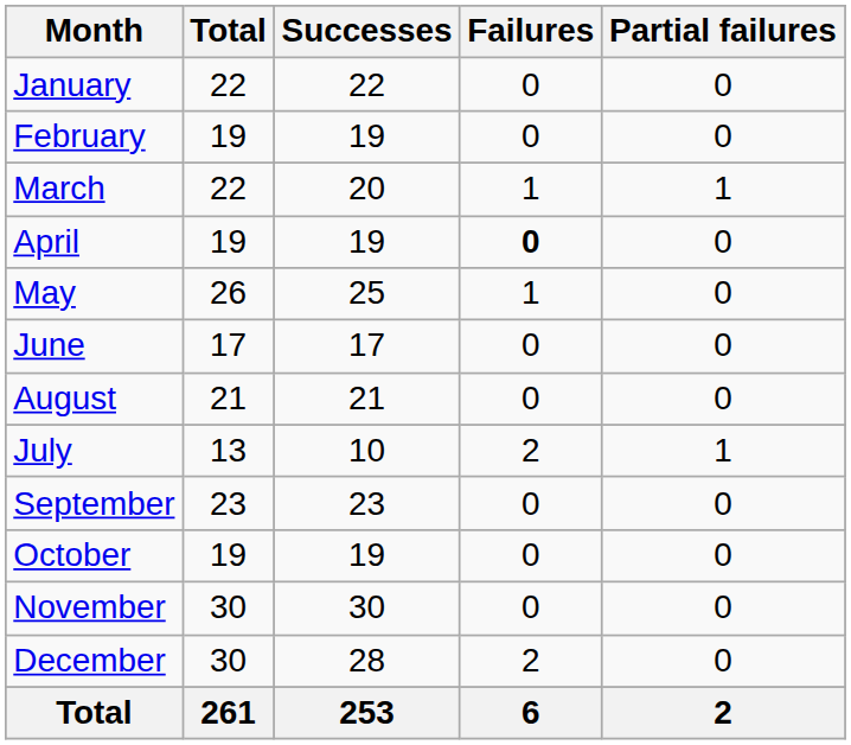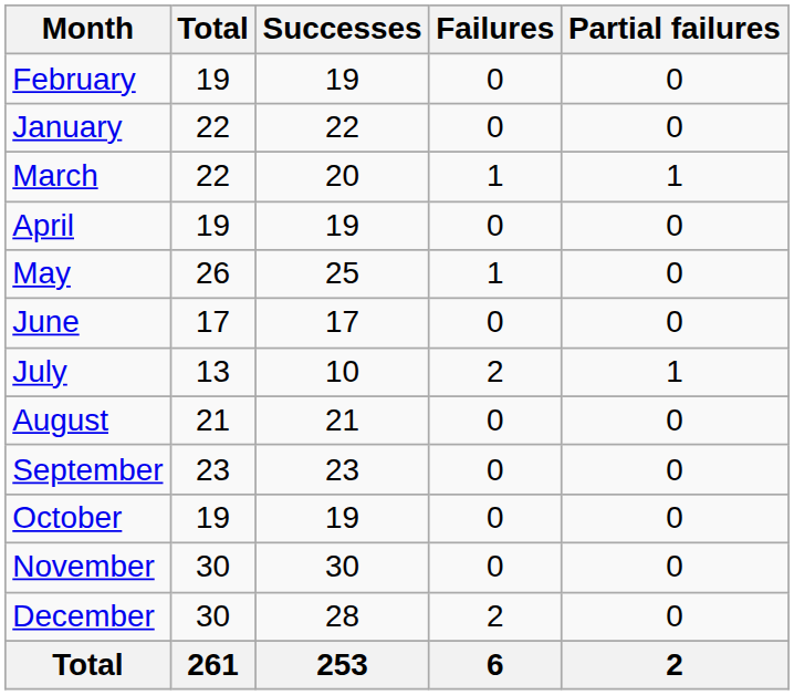 <table class=wikitable style=text-align:center>
 <tr>
 <th>Month</th>
 <th>Total</th>
 <th>Successes</th>
 <th>Failures</th>
 <th>Partial failures</th>
 </tr>
 <tr>
-<td align=left><a href='#'>January</a></td>
-<td>22</td>
-<td>22</td>
+<td align=left><a href='#'>February</a></td>
+<td>19</td>
+<td>19</td>
 <td>0</td>
 <td>0</td>
 </tr>
 <tr>
-<td align=left><a href='#'>February</a></td>
-<td>19</td>
-<td>19</td>
+<td align=left><a href='#'>January</a></td>
+<td>22</td>
+<td>22</td>
 <td>0</td>
 <td>0</td>
 </tr>
 <tr>
 <td align=left><a href='#'>March</a></td>
 <td>22</td>
 <td>20</td>
 <td>1</td>
 <td>1</td>
 </tr>
 <tr>
 <td align=left><a href='#'>April</a></td>
 <td>19</td>
 <td>19</td>
-<td><strong>0</strong></td>
+<td>0</td>
 <td>0</td>
 </tr>
 <tr>
 <td align=left><a href='#'>May</a></td>
 <td>26</td>
 <td>25</td>
 <td>1</td>
 <td>0</td>
 </tr>
 <tr>
 <td align=left><a href='#'>June</a></td>
 <td>17</td>
 <td>17</td>
 <td>0</td>
 <td>0</td>
 </tr>
 <tr>
+<td align=left><a href='#'>July</a></td>
+<td>13</td>
+<td>10</td>
+<td>2</td>
+<td>1</td>
+</tr>
+<tr>
 <td align=left><a href='#'>August</a></td>
 <td>21</td>
 <td>21</td>
 <td>0</td>
 <td>0</td>
-</tr>
-<tr>
-<td align=left><a href='#'>July</a></td>
-<td>13</td>
-<td>10</td>
-<td>2</td>
-<td>1</td>
 </tr>
 <tr>
 <td align=left><a href='#'>September</a></td>
 <td>23</td>
 <td>23</td>
 <td>0</td>
 <td>0</td>
 </tr>
 <tr>
 <td align=left><a href='#'>October</a></td>
 <td>19</td>
 <td>19</td>
 <td>0</td>
 <td>0</td>
 </tr>
 <tr>
 <td align=left><a href='#'>November</a></td>
 <td>30</td>
 <td>30</td>
 <td>0</td>
 <td>0</td>
 </tr>
 <tr>
 <td align=left><a href='#'>December</a></td>
 <td>30</td>
 <td>28</td>
 <td>2</td>
 <td>0</td>
 </tr>
 <tr class="sortbottom">
 <th>Total</th>
 <th>261</th>
 <th>253</th>
 <th>6</th>
 <th>2</th>
 </tr>
 </table>
